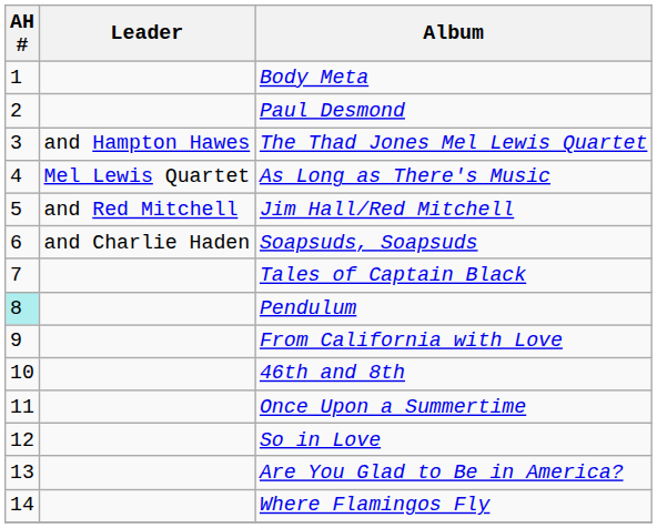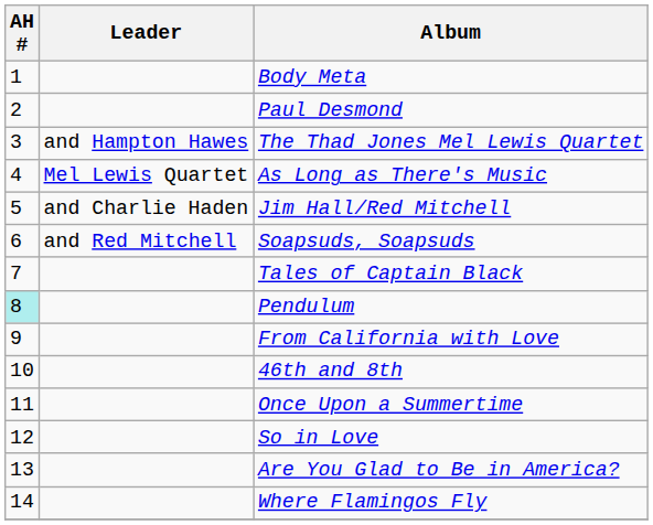 <table class="wikitable sortable">
 <tr>
 <th align="bottom" style="width:5px;;">AH #</th>
 <th align="bottom">Leader</th>
 <th align="bottom">Album</th>
 </tr>
 <tr>
 <td>1</td>
 <td></td>
 <td><em><a href='#'>Body Meta</a></em></td>
 </tr>
 <tr>
 <td>2</td>
 <td></td>
 <td><em><a href='#'>Paul Desmond</a></em></td>
 </tr>
 <tr>
 <td>3</td>
 <td> and <a href='#'>Hampton Hawes</a></td>
 <td><em><a href='#'>The Thad Jones Mel Lewis Quartet</a></em></td>
 </tr>
 <tr>
 <td>4</td>
 <td> <a href='#'>Mel Lewis</a> Quartet</td>
 <td><em><a href='#'>As Long as There's Music</a></em></td>
 </tr>
 <tr>
 <td>5</td>
-<td> and <a href='#'>Red Mitchell</a></td>
+<td> and Charlie Haden</td>
 <td><em><a href='#'>Jim Hall/Red Mitchell</a></em></td>
 </tr>
 <tr>
 <td>6</td>
-<td> and Charlie Haden</td>
+<td> and <a href='#'>Red Mitchell</a></td>
 <td><em><a href='#'>Soapsuds, Soapsuds</a></em></td>
 </tr>
 <tr>
 <td>7</td>
 <td></td>
 <td><em><a href='#'>Tales of Captain Black</a></em></td>
 </tr>
 <tr>
 <td style="background: paleturquoise;">8</td>
 <td></td>
 <td><em><a href='#'>Pendulum</a></em></td>
 </tr>
 <tr>
 <td>9</td>
 <td></td>
 <td><em><a href='#'>From California with Love</a></em></td>
 </tr>
 <tr>
 <td>10</td>
 <td></td>
 <td><em><a href='#'>46th and 8th</a></em></td>
 </tr>
 <tr>
 <td>11</td>
 <td></td>
 <td><em><a href='#'>Once Upon a Summertime</a></em></td>
 </tr>
 <tr>
 <td>12</td>
 <td></td>
 <td><em><a href='#'>So in Love</a></em></td>
 </tr>
 <tr>
 <td>13</td>
 <td></td>
 <td><em><a href='#'>Are You Glad to Be in America?</a></em></td>
 </tr>
 <tr>
 <td>14</td>
 <td></td>
 <td><em><a href='#'>Where Flamingos Fly</a></em></td>
 </tr>
 <tr>
 </tr>
 </table>
